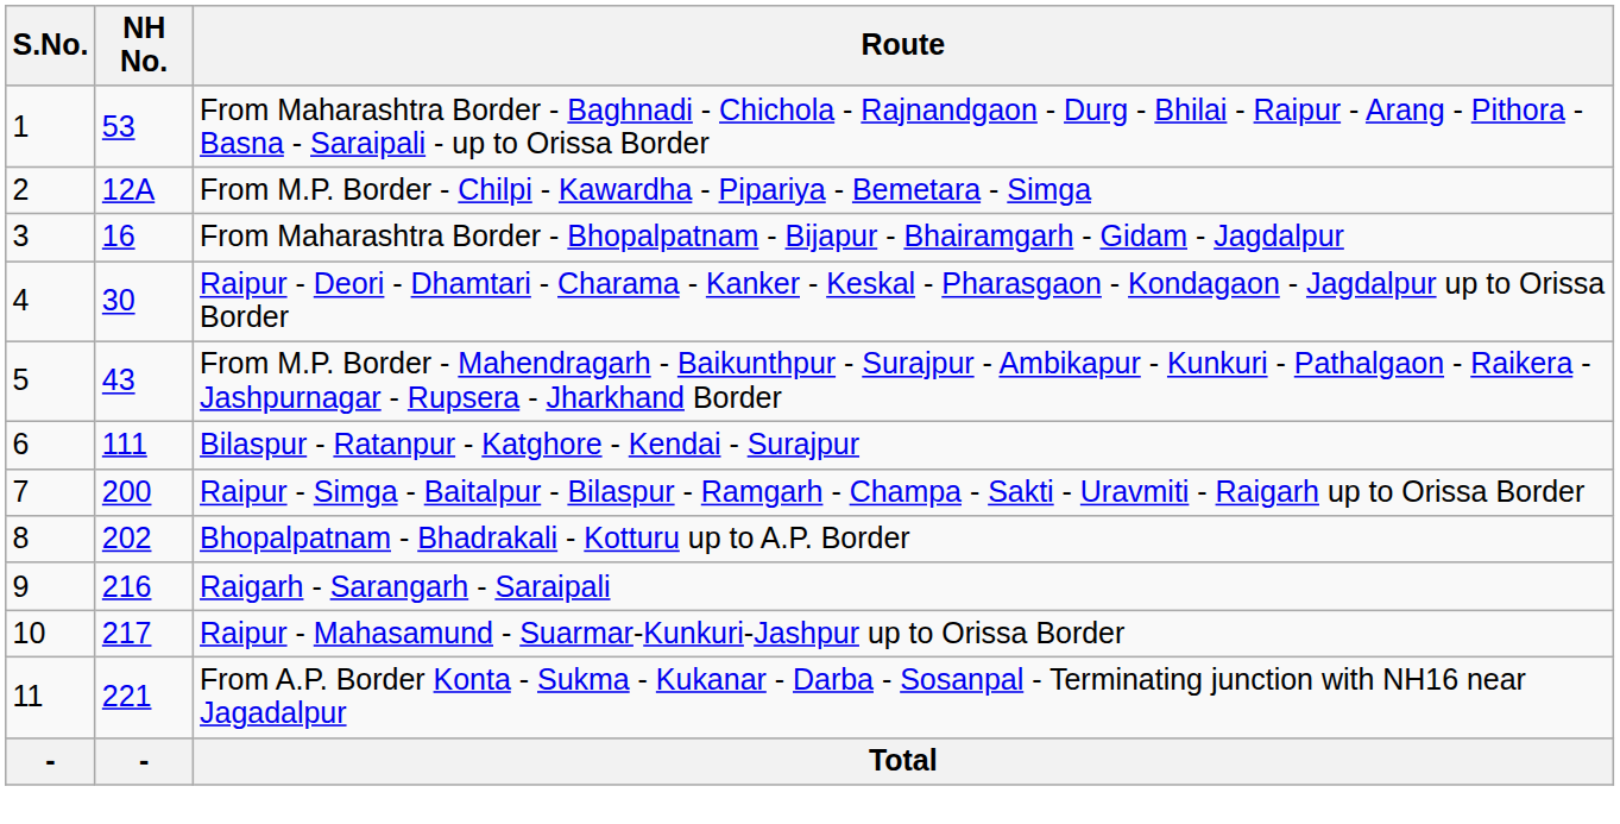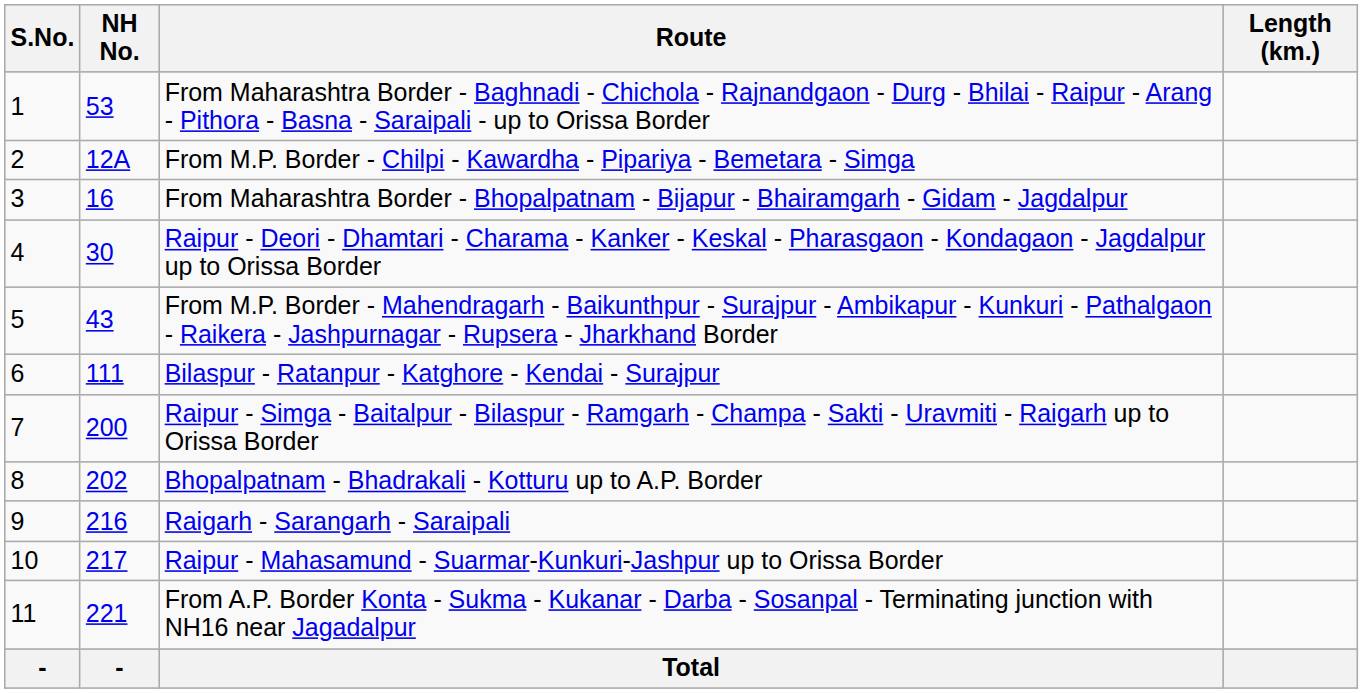 <table class="wikitable">
 <tr>
 <th>S.No.</th>
 <th>NH No.</th>
 <th>Route</th>
+<th>Length (km.)</th>
 </tr>
 <tr>
 <td>1</td>
 <td><a href='#'>53</a></td>
 <td>From Maharashtra Border - <a href='#'>Baghnadi</a> - <a href='#'>Chichola</a> - <a href='#'>Rajnandgaon</a> - <a href='#'>Durg</a> - <a href='#'>Bhilai</a> - <a href='#'>Raipur</a> - <a href='#'>Arang</a> - <a href='#'>Pithora</a> - <a href='#'>Basna</a> - <a href='#'>Saraipali</a> - up to Orissa Border</td>
+<td></td>
 </tr>
 <tr>
 <td>2</td>
 <td><a href='#'>12A</a></td>
 <td>From M.P. Border - <a href='#'>Chilpi</a> - <a href='#'>Kawardha</a> - <a href='#'>Pipariya</a> - <a href='#'>Bemetara</a> - <a href='#'>Simga</a></td>
+<td></td>
 </tr>
 <tr>
 <td>3</td>
 <td><a href='#'>16</a></td>
 <td>From Maharashtra Border - <a href='#'>Bhopalpatnam</a> - <a href='#'>Bijapur</a> - <a href='#'>Bhairamgarh</a> - <a href='#'>Gidam</a> - <a href='#'>Jagdalpur</a></td>
+<td></td>
 </tr>
 <tr>
 <td>4</td>
 <td><a href='#'>30</a></td>
 <td><a href='#'>Raipur</a> - <a href='#'>Deori</a> - <a href='#'>Dhamtari</a> - <a href='#'>Charama</a> - <a href='#'>Kanker</a> - <a href='#'>Keskal</a> - <a href='#'>Pharasgaon</a> - <a href='#'>Kondagaon</a> - <a href='#'>Jagdalpur</a>  up to Orissa Border</td>
+<td></td>
 </tr>
 <tr>
 <td>5</td>
 <td><a href='#'>43</a></td>
 <td>From M.P. Border - <a href='#'>Mahendragarh</a> - <a href='#'>Baikunthpur</a> - <a href='#'>Surajpur</a> - <a href='#'>Ambikapur</a> - <a href='#'>Kunkuri</a> - <a href='#'>Pathalgaon</a> - <a href='#'>Raikera</a> - <a href='#'>Jashpurnagar</a> - <a href='#'>Rupsera</a> - <a href='#'>Jharkhand</a> Border</td>
+<td></td>
 </tr>
 <tr>
 <td>6</td>
 <td><a href='#'>111</a></td>
 <td><a href='#'>Bilaspur</a> - <a href='#'>Ratanpur</a> - <a href='#'>Katghore</a> - <a href='#'>Kendai</a>  - <a href='#'>Surajpur</a></td>
+<td></td>
 </tr>
 <tr>
 <td>7</td>
 <td><a href='#'>200</a></td>
 <td><a href='#'>Raipur</a> - <a href='#'>Simga</a> - <a href='#'>Baitalpur</a> - <a href='#'>Bilaspur</a> - <a href='#'>Ramgarh</a> - <a href='#'>Champa</a> - <a href='#'>Sakti</a> - <a href='#'>Uravmiti</a> - <a href='#'>Raigarh</a>  up to Orissa Border</td>
+<td></td>
 </tr>
 <tr>
 <td>8</td>
 <td><a href='#'>202</a></td>
 <td><a href='#'>Bhopalpatnam</a> - <a href='#'>Bhadrakali</a> - <a href='#'>Kotturu</a>  up to A.P. Border</td>
+<td></td>
 </tr>
 <tr>
 <td>9</td>
 <td><a href='#'>216</a></td>
 <td><a href='#'>Raigarh</a> - <a href='#'>Sarangarh</a> - <a href='#'>Saraipali</a></td>
+<td></td>
 </tr>
 <tr>
 <td>10</td>
 <td><a href='#'>217</a></td>
 <td><a href='#'>Raipur</a> - <a href='#'>Mahasamund</a> - <a href='#'>Suarmar</a>-<a href='#'>Kunkuri</a>-<a href='#'>Jashpur</a> up to Orissa Border</td>
+<td></td>
 </tr>
 <tr>
 <td>11</td>
 <td><a href='#'>221</a></td>
 <td>From A.P. Border <a href='#'>Konta</a> - <a href='#'>Sukma</a> - <a href='#'>Kukanar</a> - <a href='#'>Darba</a> - <a href='#'>Sosanpal</a> - Terminating junction with NH16 near <a href='#'>Jagadalpur</a></td>
+<td></td>
 </tr>
 <tr>
 <th>-</th>
 <th>-</th>
 <th>Total</th>
+<th></th>
 </tr>
 </table>
